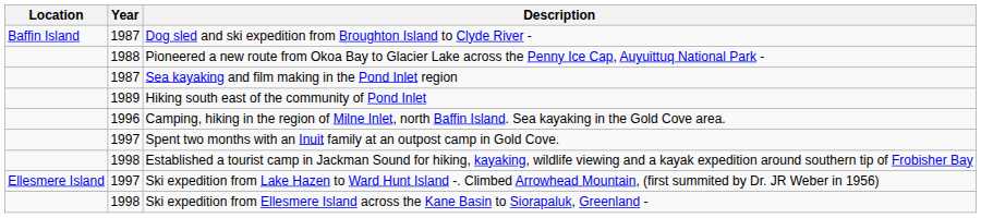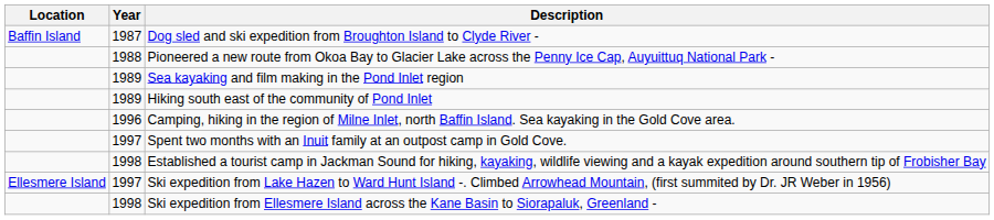 <table class="wikitable">
 <tr>
 <th>Location</th>
 <th>Year</th>
 <th>Description</th>
 </tr>
 <tr>
 <td><a href='#'>Baffin Island</a></td>
 <td>1987</td>
 <td align="left"><a href='#'>Dog sled</a> and ski expedition from <a href='#'>Broughton Island</a> to <a href='#'>Clyde River</a> - </td>
 </tr>
 <tr>
 <td></td>
 <td>1988</td>
 <td align="left">Pioneered a new route from Okoa Bay to Glacier Lake across the <a href='#'>Penny Ice Cap</a>, <a href='#'>Auyuittuq National Park</a> - </td>
 </tr>
 <tr>
 <td></td>
-<td>1987</td>
+<td>1989</td>
 <td align="left"><a href='#'>Sea kayaking</a> and film making in the <a href='#'>Pond Inlet</a> region</td>
 </tr>
 <tr>
 <td></td>
 <td>1989</td>
 <td align="left">Hiking south east of the community of  <a href='#'>Pond Inlet</a></td>
 </tr>
 <tr>
 <td></td>
 <td>1996</td>
 <td align="left">Camping, hiking in the region of <a href='#'>Milne Inlet</a>, north <a href='#'>Baffin Island</a>. Sea kayaking in the Gold Cove area.</td>
 </tr>
 <tr>
 <td></td>
 <td>1997</td>
 <td align="left">Spent two months with an <a href='#'>Inuit</a> family at an outpost camp in Gold Cove.</td>
 </tr>
 <tr>
 <td></td>
 <td>1998</td>
 <td align="left">Established a tourist camp in Jackman Sound for hiking, <a href='#'>kayaking</a>, wildlife viewing and a kayak expedition around southern tip of <a href='#'>Frobisher Bay</a></td>
 </tr>
 <tr>
 <td><a href='#'>Ellesmere Island</a></td>
 <td>1997</td>
 <td align="left">Ski expedition from <a href='#'>Lake Hazen</a> to <a href='#'>Ward Hunt Island</a> -. Climbed <a href='#'>Arrowhead Mountain</a>,  (first summited by Dr. JR Weber in 1956)</td>
 </tr>
 <tr>
 <td></td>
 <td>1998</td>
 <td align="left">Ski expedition from <a href='#'>Ellesmere Island</a> across the <a href='#'>Kane Basin</a> to <a href='#'>Siorapaluk</a>, <a href='#'>Greenland</a> - </td>
 </tr>
 </table>
